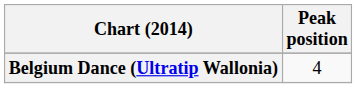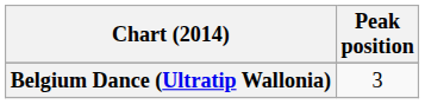 <table class="wikitable sortable plainrowheaders" style="text-align:center">
 <tr>
 <th>Chart (2014)</th>
 <th>Peak<br>position</th>
 </tr>
 <tr>
 </tr>
 <tr>
 </tr>
 <tr>
 <th scope="row">Belgium Dance (<a href='#'>Ultratip</a> Wallonia)</th>
-<td>4</td>
+<td>3</td>
 </tr>
 <tr>
 </tr>
 <tr>
 </tr>
 <tr>
 </tr>
 <tr>
 </tr>
 <tr>
 </tr>
 </table>
